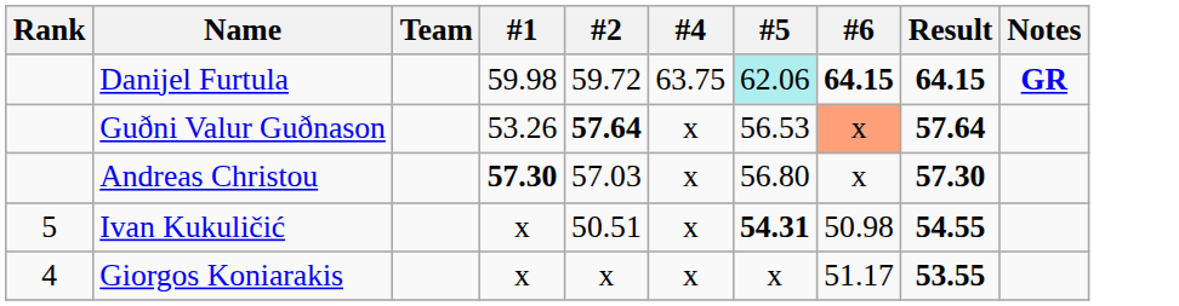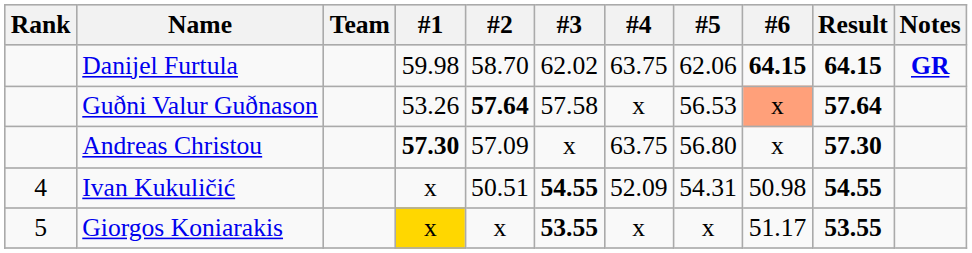 <table class="wikitable sortable" style="text-align:center">
 <tr>
 <th>Rank</th>
 <th>Name</th>
 <th>Team</th>
 <th>#1</th>
 <th>#2</th>
+<th>#3</th>
 <th>#4</th>
 <th>#5</th>
 <th>#6</th>
 <th>Result</th>
 <th>Notes</th>
 </tr>
 <tr>
 <td></td>
 <td align="left"><a href='#'>Danijel Furtula</a></td>
 <td align=left></td>
 <td>59.98</td>
-<td>59.72</td>
+<td>58.70</td>
+<td>62.02</td>
 <td>63.75</td>
-<td style="background: paleturquoise;">62.06</td>
+<td>62.06</td>
 <td><strong>64.15</strong></td>
 <td><strong>64.15</strong></td>
 <td><strong><a href='#'>GR</a></strong></td>
 </tr>
 <tr>
 <td></td>
 <td align="left"><a href='#'>Guðni Valur Guðnason</a></td>
 <td align=left></td>
 <td>53.26</td>
 <td><strong>57.64</strong></td>
+<td>57.58</td>
 <td>x</td>
 <td>56.53</td>
 <td style="background: lightsalmon;">x</td>
 <td><strong>57.64</strong></td>
 <td></td>
 </tr>
 <tr>
 <td></td>
 <td align="left"><a href='#'>Andreas Christou</a></td>
 <td align=left></td>
 <td><strong>57.30</strong></td>
-<td>57.03</td>
+<td>57.09</td>
 <td>x</td>
+<td>63.75</td>
 <td>56.80</td>
 <td>x</td>
 <td><strong>57.30</strong></td>
 <td></td>
 </tr>
 <tr>
-<td>5</td>
+<td>4</td>
 <td align="left"><a href='#'>Ivan Kukuličić</a></td>
 <td align=left></td>
 <td>x</td>
 <td>50.51</td>
-<td>x</td>
-<td><strong>54.31</strong></td>
+<td><strong>54.55</strong></td>
+<td>52.09</td>
+<td>54.31</td>
 <td>50.98</td>
 <td><strong>54.55</strong></td>
 <td></td>
 </tr>
 <tr>
-<td>4</td>
+<td>5</td>
 <td align="left"><a href='#'>Giorgos Koniarakis</a></td>
 <td align=left></td>
+<td style="background: gold;">x</td>
 <td>x</td>
-<td>x</td>
+<td><strong>53.55</strong></td>
 <td>x</td>
 <td>x</td>
 <td>51.17</td>
 <td><strong>53.55</strong></td>
 <td></td>
 </tr>
 </table>
